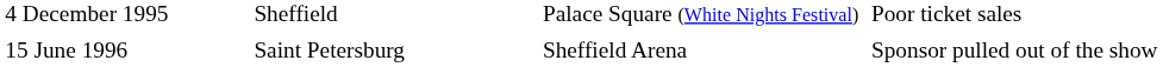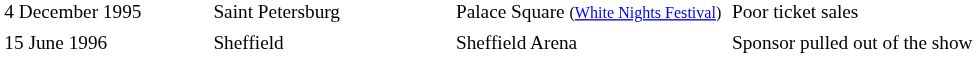 <table cellpadding="2" style="border: 0px solid darkgray; font-size:90%">
 <tr>
 <th width="150"></th>
 <th width="175"></th>
 <th width="200"></th>
 <th width="450"></th>
 </tr>
 <tr border="0">
 <td>4 December 1995</td>
-<td>Sheffield</td>
+<td>Saint Petersburg</td>
 <td>Palace Square <small>(<a href='#'>White Nights Festival</a>)</small></td>
 <td>Poor ticket sales</td>
 </tr>
 <tr>
 <td>15 June 1996</td>
-<td>Saint Petersburg</td>
+<td>Sheffield</td>
 <td>Sheffield Arena</td>
 <td>Sponsor pulled out of the show</td>
 </tr>
 <tr>
 </tr>
 </table>
